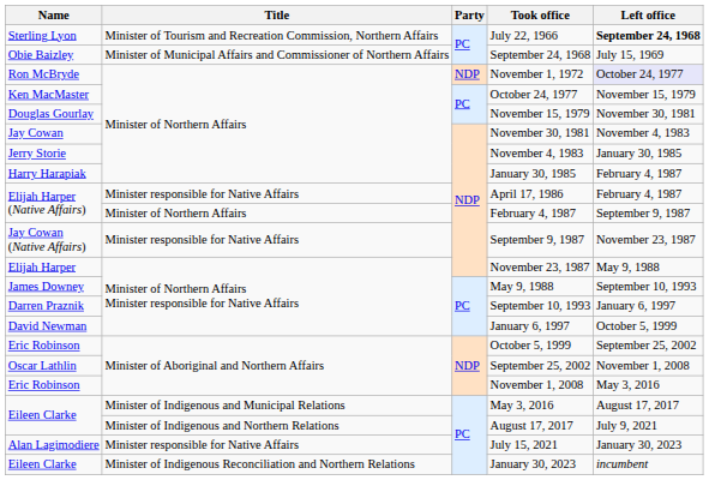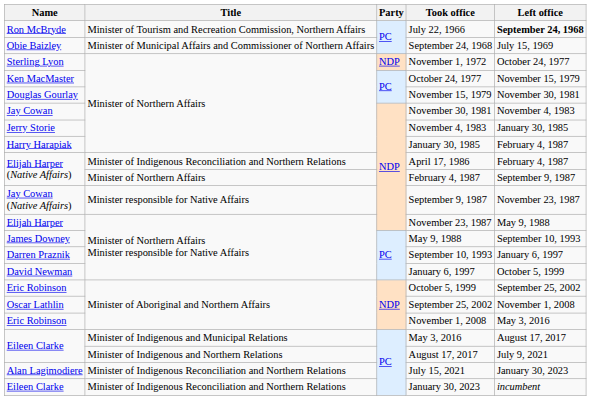 <table class="wikitable">
 <tr>
 <th>Name</th>
 <th>Title</th>
 <th>Party</th>
 <th>Took office</th>
 <th>Left office</th>
 </tr>
 <tr>
-<td><a href='#'>Sterling Lyon</a></td>
+<td><a href='#'>Ron McBryde</a></td>
 <td>Minister of Tourism and Recreation Commission, Northern Affairs</td>
 <td rowspan="2" bgcolor="#DDEEFF"><a href='#'>PC</a></td>
 <td>July 22, 1966</td>
 <td><strong>September 24, 1968</strong></td>
 </tr>
 <tr>
 <td><a href='#'>Obie Baizley</a></td>
 <td>Minister of Municipal Affairs and Commissioner of Northern Affairs</td>
 <td>September 24, 1968</td>
 <td>July 15, 1969</td>
 </tr>
 <tr>
-<td><a href='#'>Ron McBryde</a></td>
+<td><a href='#'>Sterling Lyon</a></td>
 <td rowspan="6">Minister of Northern Affairs</td>
 <td bgcolor="#FFE1C4"><a href='#'>NDP</a></td>
 <td>November 1, 1972</td>
-<td style="background: lavender;">October 24, 1977</td>
+<td>October 24, 1977</td>
 </tr>
 <tr>
 <td><a href='#'>Ken MacMaster</a></td>
 <td rowspan="2" bgcolor="#DDEEFF"><a href='#'>PC</a></td>
 <td>October 24, 1977</td>
 <td>November 15, 1979</td>
 </tr>
 <tr>
 <td><a href='#'>Douglas Gourlay</a></td>
 <td>November 15, 1979</td>
 <td>November 30, 1981</td>
 </tr>
 <tr>
 <td><a href='#'>Jay Cowan</a></td>
 <td rowspan="7" bgcolor="#FFE1C4"><a href='#'>NDP</a></td>
 <td>November 30, 1981</td>
 <td>November 4, 1983</td>
 </tr>
 <tr>
 <td><a href='#'>Jerry Storie</a></td>
 <td>November 4, 1983</td>
 <td>January 30, 1985</td>
 </tr>
 <tr>
 <td><a href='#'>Harry Harapiak</a></td>
 <td>January 30, 1985</td>
 <td>February 4, 1987</td>
 </tr>
 <tr>
 <td rowspan="2"><a href='#'>Elijah Harper</a><br>(<em>Native Affairs</em>)</td>
-<td>Minister responsible for Native Affairs</td>
+<td>Minister of Indigenous Reconciliation and Northern Relations</td>
 <td>April 17, 1986</td>
 <td>February 4, 1987</td>
 </tr>
 <tr>
 <td>Minister of Northern Affairs</td>
 <td>February 4, 1987</td>
 <td>September 9, 1987</td>
 </tr>
 <tr>
 <td><a href='#'>Jay Cowan</a><br>(<em>Native Affairs</em>)</td>
 <td>Minister responsible for Native Affairs</td>
 <td>September 9, 1987</td>
 <td>November 23, 1987</td>
 </tr>
 <tr>
 <td><a href='#'>Elijah Harper</a></td>
 <td rowspan="4">Minister of Northern Affairs<br>Minister responsible for Native Affairs</td>
 <td>November 23, 1987</td>
 <td>May 9, 1988</td>
 </tr>
 <tr>
 <td><a href='#'>James Downey</a></td>
 <td rowspan="3" bgcolor="#DDEEFF"><a href='#'>PC</a></td>
 <td>May 9, 1988</td>
 <td>September 10, 1993</td>
 </tr>
 <tr>
 <td><a href='#'>Darren Praznik</a></td>
 <td>September 10, 1993</td>
 <td>January 6, 1997</td>
 </tr>
 <tr>
 <td><a href='#'>David Newman</a></td>
 <td>January 6, 1997</td>
 <td>October 5, 1999</td>
 </tr>
 <tr>
 <td><a href='#'>Eric Robinson</a></td>
 <td rowspan="3">Minister of Aboriginal and Northern Affairs</td>
 <td rowspan="3" bgcolor="#FFE1C4"><a href='#'>NDP</a></td>
 <td>October 5, 1999</td>
 <td>September 25, 2002</td>
 </tr>
 <tr>
 <td><a href='#'>Oscar Lathlin</a></td>
 <td>September 25, 2002</td>
 <td>November 1, 2008</td>
 </tr>
 <tr>
 <td><a href='#'>Eric Robinson</a></td>
 <td>November 1, 2008</td>
 <td>May 3, 2016</td>
 </tr>
 <tr>
 <td rowspan="2"><a href='#'>Eileen Clarke</a></td>
 <td>Minister of Indigenous and Municipal Relations</td>
 <td rowspan="4" bgcolor="#DDEEFF"><a href='#'>PC</a></td>
 <td>May 3, 2016</td>
 <td>August 17, 2017</td>
 </tr>
 <tr>
 <td>Minister of Indigenous and Northern Relations</td>
 <td>August 17, 2017</td>
 <td>July 9, 2021</td>
 </tr>
 <tr>
 <td><a href='#'>Alan Lagimodiere</a></td>
-<td>Minister responsible for Native Affairs</td>
+<td>Minister of Indigenous Reconciliation and Northern Relations</td>
 <td>July 15, 2021</td>
 <td>January 30, 2023</td>
 </tr>
 <tr>
 <td><a href='#'>Eileen Clarke</a></td>
 <td>Minister of Indigenous Reconciliation and Northern Relations</td>
 <td>January 30, 2023</td>
 <td><em>incumbent</em></td>
 </tr>
 </table>
